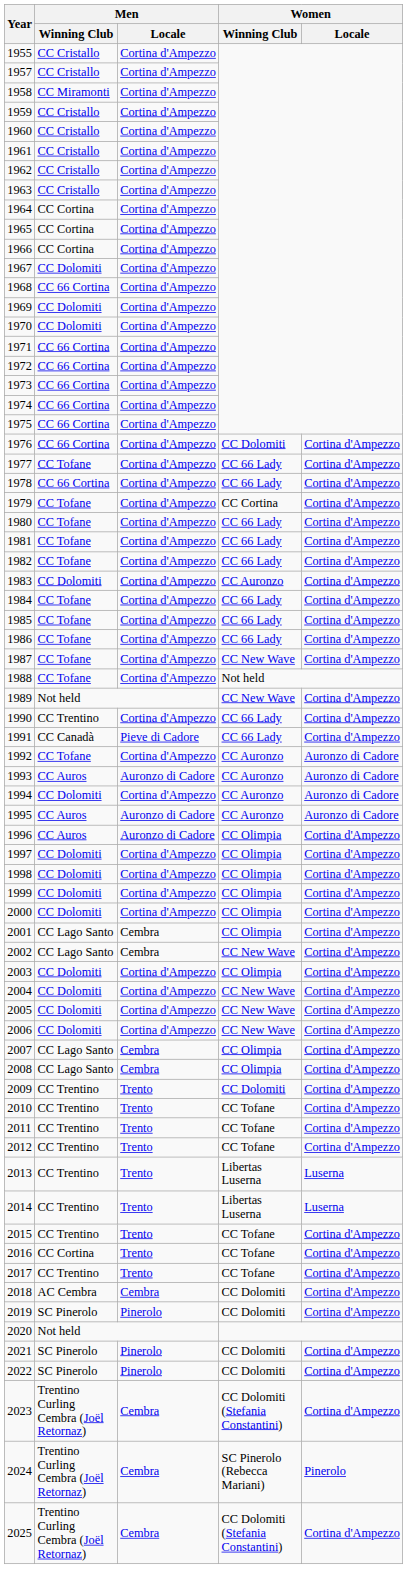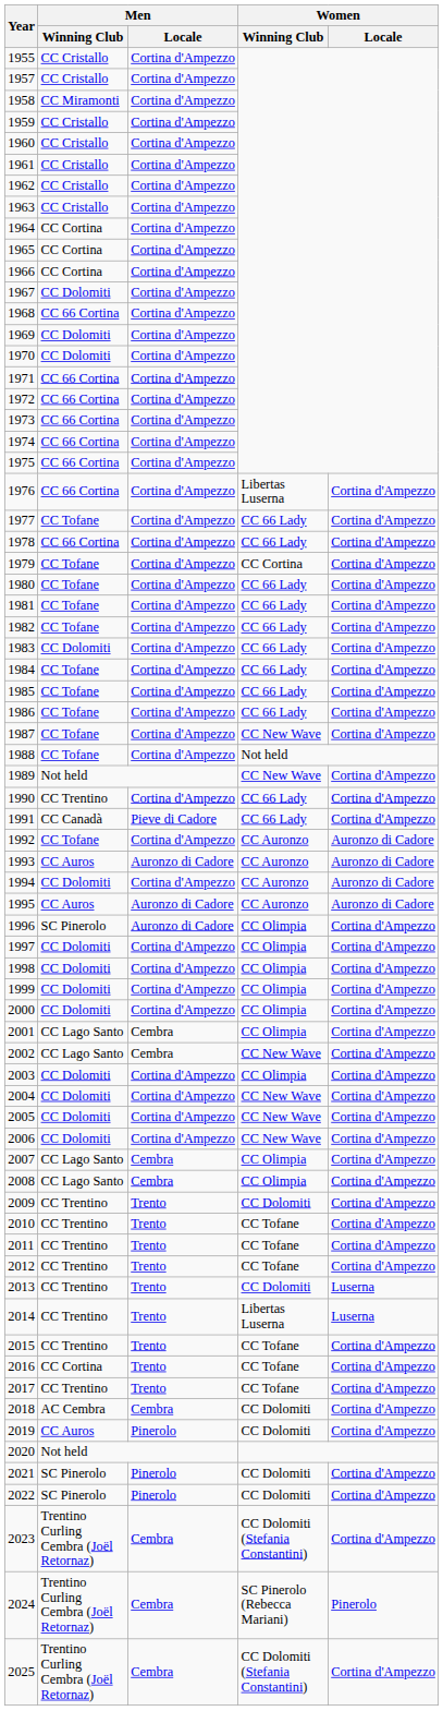 <table class="wikitable">
 <tr>
 <th rowspan="2">Year</th>
 <th colspan="2">Men</th>
 <th colspan="2">Women</th>
 </tr>
 <tr>
 <th width=100px>Winning Club</th>
 <th>Locale</th>
 <th width=100px>Winning Club</th>
 <th>Locale</th>
 </tr>
 <tr>
 <td>1955</td>
 <td><a href='#'>CC Cristallo</a></td>
 <td><a href='#'>Cortina d'Ampezzo</a></td>
 <td rowspan=20 colspan=2></td>
 </tr>
 <tr>
 <td>1957</td>
 <td><a href='#'>CC Cristallo</a></td>
 <td><a href='#'>Cortina d'Ampezzo</a></td>
 </tr>
 <tr>
 <td>1958</td>
 <td><a href='#'>CC Miramonti</a></td>
 <td><a href='#'>Cortina d'Ampezzo</a></td>
 </tr>
 <tr>
 <td>1959</td>
 <td><a href='#'>CC Cristallo</a></td>
 <td><a href='#'>Cortina d'Ampezzo</a></td>
 </tr>
 <tr>
 <td>1960</td>
 <td><a href='#'>CC Cristallo</a></td>
 <td><a href='#'>Cortina d'Ampezzo</a></td>
 </tr>
 <tr>
 <td>1961</td>
 <td><a href='#'>CC Cristallo</a></td>
 <td><a href='#'>Cortina d'Ampezzo</a></td>
 </tr>
 <tr>
 <td>1962</td>
 <td><a href='#'>CC Cristallo</a></td>
 <td><a href='#'>Cortina d'Ampezzo</a></td>
 </tr>
 <tr>
 <td>1963</td>
 <td><a href='#'>CC Cristallo</a></td>
 <td><a href='#'>Cortina d'Ampezzo</a></td>
 </tr>
 <tr>
 <td>1964</td>
 <td>CC Cortina</td>
 <td><a href='#'>Cortina d'Ampezzo</a></td>
 </tr>
 <tr>
 <td>1965</td>
 <td>CC Cortina</td>
 <td><a href='#'>Cortina d'Ampezzo</a></td>
 </tr>
 <tr>
 <td>1966</td>
 <td>CC Cortina</td>
 <td><a href='#'>Cortina d'Ampezzo</a></td>
 </tr>
 <tr>
 <td>1967</td>
 <td><a href='#'>CC Dolomiti</a></td>
 <td><a href='#'>Cortina d'Ampezzo</a></td>
 </tr>
 <tr>
 <td>1968</td>
 <td><a href='#'>CC 66 Cortina</a></td>
 <td><a href='#'>Cortina d'Ampezzo</a></td>
 </tr>
 <tr>
 <td>1969</td>
 <td><a href='#'>CC Dolomiti</a></td>
 <td><a href='#'>Cortina d'Ampezzo</a></td>
 </tr>
 <tr>
 <td>1970</td>
 <td><a href='#'>CC Dolomiti</a></td>
 <td><a href='#'>Cortina d'Ampezzo</a></td>
 </tr>
 <tr>
 <td>1971</td>
 <td><a href='#'>CC 66 Cortina</a></td>
 <td><a href='#'>Cortina d'Ampezzo</a></td>
 </tr>
 <tr>
 <td>1972</td>
 <td><a href='#'>CC 66 Cortina</a></td>
 <td><a href='#'>Cortina d'Ampezzo</a></td>
 </tr>
 <tr>
 <td>1973</td>
 <td><a href='#'>CC 66 Cortina</a></td>
 <td><a href='#'>Cortina d'Ampezzo</a></td>
 </tr>
 <tr>
 <td>1974</td>
 <td><a href='#'>CC 66 Cortina</a></td>
 <td><a href='#'>Cortina d'Ampezzo</a></td>
 </tr>
 <tr>
 <td>1975</td>
 <td><a href='#'>CC 66 Cortina</a></td>
 <td><a href='#'>Cortina d'Ampezzo</a></td>
 </tr>
 <tr>
 <td>1976</td>
 <td><a href='#'>CC 66 Cortina</a></td>
 <td><a href='#'>Cortina d'Ampezzo</a></td>
-<td><a href='#'>CC Dolomiti</a></td>
+<td>Libertas Luserna</td>
 <td><a href='#'>Cortina d'Ampezzo</a></td>
 </tr>
 <tr>
 <td>1977</td>
 <td><a href='#'>CC Tofane</a></td>
 <td><a href='#'>Cortina d'Ampezzo</a></td>
 <td><a href='#'>CC 66 Lady</a></td>
 <td><a href='#'>Cortina d'Ampezzo</a></td>
 </tr>
 <tr>
 <td>1978</td>
 <td><a href='#'>CC 66 Cortina</a></td>
 <td><a href='#'>Cortina d'Ampezzo</a></td>
 <td><a href='#'>CC 66 Lady</a></td>
 <td><a href='#'>Cortina d'Ampezzo</a></td>
 </tr>
 <tr>
 <td>1979</td>
 <td><a href='#'>CC Tofane</a></td>
 <td><a href='#'>Cortina d'Ampezzo</a></td>
 <td>CC Cortina</td>
 <td><a href='#'>Cortina d'Ampezzo</a></td>
 </tr>
 <tr>
 <td>1980</td>
 <td><a href='#'>CC Tofane</a></td>
 <td><a href='#'>Cortina d'Ampezzo</a></td>
 <td><a href='#'>CC 66 Lady</a></td>
 <td><a href='#'>Cortina d'Ampezzo</a></td>
 </tr>
 <tr>
 <td>1981</td>
 <td><a href='#'>CC Tofane</a></td>
 <td><a href='#'>Cortina d'Ampezzo</a></td>
 <td><a href='#'>CC 66 Lady</a></td>
 <td><a href='#'>Cortina d'Ampezzo</a></td>
 </tr>
 <tr>
 <td>1982</td>
 <td><a href='#'>CC Tofane</a></td>
 <td><a href='#'>Cortina d'Ampezzo</a></td>
 <td><a href='#'>CC 66 Lady</a></td>
 <td><a href='#'>Cortina d'Ampezzo</a></td>
 </tr>
 <tr>
 <td>1983</td>
 <td><a href='#'>CC Dolomiti</a></td>
 <td><a href='#'>Cortina d'Ampezzo</a></td>
-<td><a href='#'>CC Auronzo</a></td>
+<td><a href='#'>CC 66 Lady</a></td>
 <td><a href='#'>Cortina d'Ampezzo</a></td>
 </tr>
 <tr>
 <td>1984</td>
 <td><a href='#'>CC Tofane</a></td>
 <td><a href='#'>Cortina d'Ampezzo</a></td>
 <td><a href='#'>CC 66 Lady</a></td>
 <td><a href='#'>Cortina d'Ampezzo</a></td>
 </tr>
 <tr>
 <td>1985</td>
 <td><a href='#'>CC Tofane</a></td>
 <td><a href='#'>Cortina d'Ampezzo</a></td>
 <td><a href='#'>CC 66 Lady</a></td>
 <td><a href='#'>Cortina d'Ampezzo</a></td>
 </tr>
 <tr>
 <td>1986</td>
 <td><a href='#'>CC Tofane</a></td>
 <td><a href='#'>Cortina d'Ampezzo</a></td>
 <td><a href='#'>CC 66 Lady</a></td>
 <td><a href='#'>Cortina d'Ampezzo</a></td>
 </tr>
 <tr>
 <td>1987</td>
 <td><a href='#'>CC Tofane</a></td>
 <td><a href='#'>Cortina d'Ampezzo</a></td>
 <td><a href='#'>CC New Wave</a></td>
 <td><a href='#'>Cortina d'Ampezzo</a></td>
 </tr>
 <tr>
 <td>1988</td>
 <td><a href='#'>CC Tofane</a></td>
 <td><a href='#'>Cortina d'Ampezzo</a></td>
 <td colspan=2>Not held</td>
 </tr>
 <tr>
 <td>1989</td>
 <td colspan=2>Not held</td>
 <td><a href='#'>CC New Wave</a></td>
 <td><a href='#'>Cortina d'Ampezzo</a></td>
 </tr>
 <tr>
 <td>1990</td>
 <td>CC Trentino</td>
 <td><a href='#'>Cortina d'Ampezzo</a></td>
 <td><a href='#'>CC 66 Lady</a></td>
 <td><a href='#'>Cortina d'Ampezzo</a></td>
 </tr>
 <tr>
 <td>1991</td>
 <td>CC Canadà</td>
 <td><a href='#'>Pieve di Cadore</a></td>
 <td><a href='#'>CC 66 Lady</a></td>
 <td><a href='#'>Cortina d'Ampezzo</a></td>
 </tr>
 <tr>
 <td>1992</td>
 <td><a href='#'>CC Tofane</a></td>
 <td><a href='#'>Cortina d'Ampezzo</a></td>
 <td><a href='#'>CC Auronzo</a></td>
 <td><a href='#'>Auronzo di Cadore</a></td>
 </tr>
 <tr>
 <td>1993</td>
 <td><a href='#'>CC Auros</a></td>
 <td><a href='#'>Auronzo di Cadore</a></td>
 <td><a href='#'>CC Auronzo</a></td>
 <td><a href='#'>Auronzo di Cadore</a></td>
 </tr>
 <tr>
 <td>1994</td>
 <td><a href='#'>CC Dolomiti</a></td>
 <td><a href='#'>Cortina d'Ampezzo</a></td>
 <td><a href='#'>CC Auronzo</a></td>
 <td><a href='#'>Auronzo di Cadore</a></td>
 </tr>
 <tr>
 <td>1995</td>
 <td><a href='#'>CC Auros</a></td>
 <td><a href='#'>Auronzo di Cadore</a></td>
 <td><a href='#'>CC Auronzo</a></td>
 <td><a href='#'>Auronzo di Cadore</a></td>
 </tr>
 <tr>
 <td>1996</td>
-<td><a href='#'>CC Auros</a></td>
+<td>SC Pinerolo</td>
 <td><a href='#'>Auronzo di Cadore</a></td>
 <td><a href='#'>CC Olimpia</a></td>
 <td><a href='#'>Cortina d'Ampezzo</a></td>
 </tr>
 <tr>
 <td>1997</td>
 <td><a href='#'>CC Dolomiti</a></td>
 <td><a href='#'>Cortina d'Ampezzo</a></td>
 <td><a href='#'>CC Olimpia</a></td>
 <td><a href='#'>Cortina d'Ampezzo</a></td>
 </tr>
 <tr>
 <td>1998</td>
 <td><a href='#'>CC Dolomiti</a></td>
 <td><a href='#'>Cortina d'Ampezzo</a></td>
 <td><a href='#'>CC Olimpia</a></td>
 <td><a href='#'>Cortina d'Ampezzo</a></td>
 </tr>
 <tr>
 <td>1999</td>
 <td><a href='#'>CC Dolomiti</a></td>
 <td><a href='#'>Cortina d'Ampezzo</a></td>
 <td><a href='#'>CC Olimpia</a></td>
 <td><a href='#'>Cortina d'Ampezzo</a></td>
 </tr>
 <tr>
 <td>2000</td>
 <td><a href='#'>CC Dolomiti</a></td>
 <td><a href='#'>Cortina d'Ampezzo</a></td>
 <td><a href='#'>CC Olimpia</a></td>
 <td><a href='#'>Cortina d'Ampezzo</a></td>
 </tr>
 <tr>
 <td>2001</td>
 <td>CC Lago Santo</td>
 <td>Cembra</td>
 <td><a href='#'>CC Olimpia</a></td>
 <td><a href='#'>Cortina d'Ampezzo</a></td>
 </tr>
 <tr>
 <td>2002</td>
 <td>CC Lago Santo</td>
 <td>Cembra</td>
 <td><a href='#'>CC New Wave</a></td>
 <td><a href='#'>Cortina d'Ampezzo</a></td>
 </tr>
 <tr>
 <td>2003</td>
 <td><a href='#'>CC Dolomiti</a></td>
 <td><a href='#'>Cortina d'Ampezzo</a></td>
 <td><a href='#'>CC Olimpia</a></td>
 <td><a href='#'>Cortina d'Ampezzo</a></td>
 </tr>
 <tr>
 <td>2004</td>
 <td><a href='#'>CC Dolomiti</a></td>
 <td><a href='#'>Cortina d'Ampezzo</a></td>
 <td><a href='#'>CC New Wave</a></td>
 <td><a href='#'>Cortina d'Ampezzo</a></td>
 </tr>
 <tr>
 <td>2005</td>
 <td><a href='#'>CC Dolomiti</a></td>
 <td><a href='#'>Cortina d'Ampezzo</a></td>
 <td><a href='#'>CC New Wave</a></td>
 <td><a href='#'>Cortina d'Ampezzo</a></td>
 </tr>
 <tr>
 <td>2006</td>
 <td><a href='#'>CC Dolomiti</a></td>
 <td><a href='#'>Cortina d'Ampezzo</a></td>
 <td><a href='#'>CC New Wave</a></td>
 <td><a href='#'>Cortina d'Ampezzo</a></td>
 </tr>
 <tr>
 <td>2007</td>
 <td>CC Lago Santo</td>
 <td><a href='#'>Cembra</a></td>
 <td><a href='#'>CC Olimpia</a></td>
 <td><a href='#'>Cortina d'Ampezzo</a></td>
 </tr>
 <tr>
 <td>2008</td>
 <td>CC Lago Santo</td>
 <td><a href='#'>Cembra</a></td>
 <td><a href='#'>CC Olimpia</a></td>
 <td><a href='#'>Cortina d'Ampezzo</a></td>
 </tr>
 <tr>
 <td>2009</td>
 <td>CC Trentino</td>
 <td><a href='#'>Trento</a></td>
 <td><a href='#'>CC Dolomiti</a></td>
 <td><a href='#'>Cortina d'Ampezzo</a></td>
 </tr>
 <tr>
 <td>2010</td>
 <td>CC Trentino</td>
 <td><a href='#'>Trento</a></td>
 <td>CC Tofane</td>
 <td><a href='#'>Cortina d'Ampezzo</a></td>
 </tr>
 <tr>
 <td>2011</td>
 <td>CC Trentino</td>
 <td><a href='#'>Trento</a></td>
 <td>CC Tofane</td>
 <td><a href='#'>Cortina d'Ampezzo</a></td>
 </tr>
 <tr>
 <td>2012</td>
 <td>CC Trentino</td>
 <td><a href='#'>Trento</a></td>
 <td>CC Tofane</td>
 <td><a href='#'>Cortina d'Ampezzo</a></td>
 </tr>
 <tr>
 <td>2013</td>
 <td>CC Trentino</td>
 <td><a href='#'>Trento</a></td>
-<td>Libertas Luserna</td>
+<td><a href='#'>CC Dolomiti</a></td>
 <td><a href='#'>Luserna</a></td>
 </tr>
 <tr>
 <td>2014</td>
 <td>CC Trentino</td>
 <td><a href='#'>Trento</a></td>
 <td>Libertas Luserna</td>
 <td><a href='#'>Luserna</a></td>
 </tr>
 <tr>
 <td>2015</td>
 <td>CC Trentino</td>
 <td><a href='#'>Trento</a></td>
 <td>CC Tofane</td>
 <td><a href='#'>Cortina d'Ampezzo</a></td>
 </tr>
 <tr>
 <td>2016</td>
 <td>CC Cortina</td>
 <td><a href='#'>Trento</a></td>
 <td>CC Tofane</td>
 <td><a href='#'>Cortina d'Ampezzo</a></td>
 </tr>
 <tr>
 <td>2017</td>
 <td>CC Trentino</td>
 <td><a href='#'>Trento</a></td>
 <td>CC Tofane</td>
 <td><a href='#'>Cortina d'Ampezzo</a></td>
 </tr>
 <tr>
 <td>2018</td>
 <td>AC Cembra</td>
 <td><a href='#'>Cembra</a></td>
 <td>CC Dolomiti</td>
 <td><a href='#'>Cortina d'Ampezzo</a></td>
 </tr>
 <tr>
 <td>2019</td>
-<td>SC Pinerolo</td>
+<td><a href='#'>CC Auros</a></td>
 <td><a href='#'>Pinerolo</a></td>
 <td>CC Dolomiti</td>
 <td><a href='#'>Cortina d'Ampezzo</a></td>
 </tr>
 <tr>
 <td>2020</td>
 <td colspan="2">Not held</td>
 </tr>
 <tr>
 <td>2021</td>
 <td>SC Pinerolo</td>
 <td><a href='#'>Pinerolo</a></td>
 <td>CC Dolomiti</td>
 <td><a href='#'>Cortina d'Ampezzo</a></td>
 </tr>
 <tr>
 <td>2022</td>
 <td>SC Pinerolo</td>
 <td><a href='#'>Pinerolo</a></td>
 <td>CC Dolomiti</td>
 <td><a href='#'>Cortina d'Ampezzo</a></td>
 </tr>
 <tr>
 <td>2023</td>
 <td>Trentino Curling Cembra (<a href='#'>Joël Retornaz</a>)</td>
 <td><a href='#'>Cembra</a></td>
 <td>CC Dolomiti (<a href='#'>Stefania Constantini</a>)</td>
 <td><a href='#'>Cortina d'Ampezzo</a></td>
 </tr>
 <tr>
 <td>2024</td>
 <td>Trentino Curling Cembra (<a href='#'>Joël Retornaz</a>)</td>
 <td><a href='#'>Cembra</a></td>
 <td>SC Pinerolo (Rebecca Mariani)</td>
 <td><a href='#'>Pinerolo</a></td>
 </tr>
 <tr>
 <td>2025</td>
 <td>Trentino Curling Cembra (<a href='#'>Joël Retornaz</a>)</td>
 <td><a href='#'>Cembra</a></td>
 <td>CC Dolomiti (<a href='#'>Stefania Constantini</a>)</td>
 <td><a href='#'>Cortina d'Ampezzo</a></td>
 </tr>
 </table>
